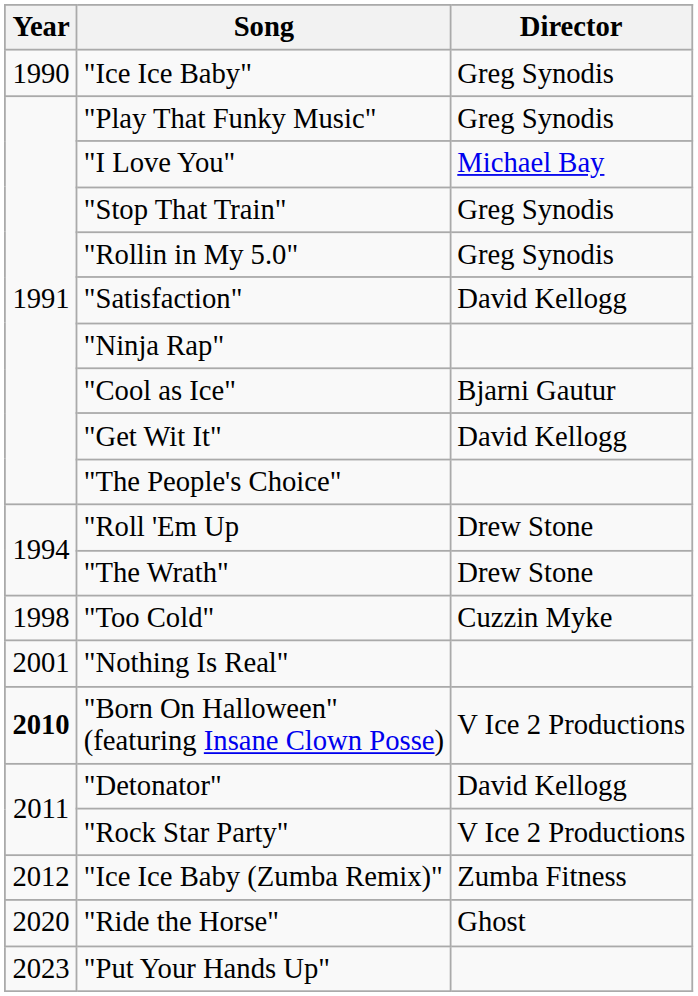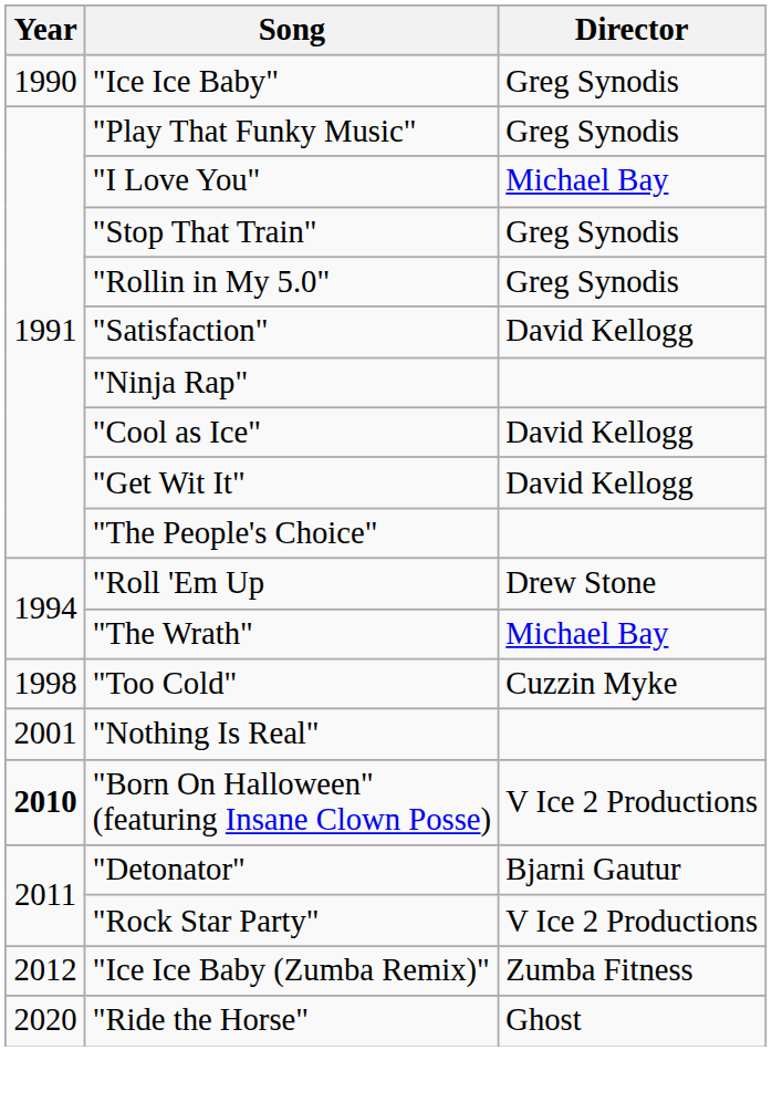 <table class="wikitable">
 <tr>
 <th width="33">Year</th>
 <th>Song</th>
 <th>Director</th>
 </tr>
 <tr>
 <td align="center">1990</td>
 <td>"Ice Ice Baby"</td>
 <td>Greg Synodis</td>
 </tr>
 <tr>
 <td align="center" rowspan="9">1991</td>
 <td>"Play That Funky Music"</td>
 <td>Greg Synodis</td>
 </tr>
 <tr>
 <td>"I Love You"</td>
 <td><a href='#'>Michael Bay</a></td>
 </tr>
 <tr>
 <td>"Stop That Train"</td>
 <td>Greg Synodis</td>
 </tr>
 <tr>
 <td>"Rollin in My 5.0"</td>
 <td>Greg Synodis</td>
 </tr>
 <tr>
 <td>"Satisfaction"</td>
 <td>David Kellogg</td>
 </tr>
 <tr>
 <td>"Ninja Rap"</td>
 <td></td>
 </tr>
 <tr>
 <td>"Cool as Ice"</td>
-<td>Bjarni Gautur</td>
+<td>David Kellogg</td>
 </tr>
 <tr>
 <td>"Get Wit It"</td>
 <td>David Kellogg</td>
 </tr>
 <tr>
 <td>"The People's Choice"</td>
 <td></td>
 </tr>
 <tr>
 <td align="center" rowspan="2">1994</td>
 <td>"Roll 'Em Up</td>
 <td>Drew Stone</td>
 </tr>
 <tr>
 <td>"The Wrath"</td>
-<td>Drew Stone</td>
+<td><a href='#'>Michael Bay</a></td>
 </tr>
 <tr>
 <td align="center">1998</td>
 <td>"Too Cold"</td>
 <td>Cuzzin Myke</td>
 </tr>
 <tr>
 <td align="center">2001</td>
 <td>"Nothing Is Real"</td>
 <td></td>
 </tr>
 <tr>
 <td align="center"><strong>2010</strong></td>
 <td>"Born On Halloween" <br><span>(featuring <a href='#'>Insane Clown Posse</a>)</span></td>
 <td>V Ice 2 Productions</td>
 </tr>
 <tr>
 <td align="center" rowspan="2">2011</td>
 <td>"Detonator"</td>
-<td>David Kellogg</td>
+<td>Bjarni Gautur</td>
 </tr>
 <tr>
 <td>"Rock Star Party"</td>
 <td>V Ice 2 Productions</td>
 </tr>
 <tr>
 <td align="center">2012</td>
 <td>"Ice Ice Baby (Zumba Remix)"</td>
 <td>Zumba Fitness</td>
 </tr>
 <tr>
 <td align="center">2020</td>
 <td>"Ride the Horse"</td>
 <td>Ghost</td>
 </tr>
-<tr>
-<td align="center">2023</td>
-<td>"Put Your Hands Up"</td>
-<td></td>
-</tr>
 </table>
